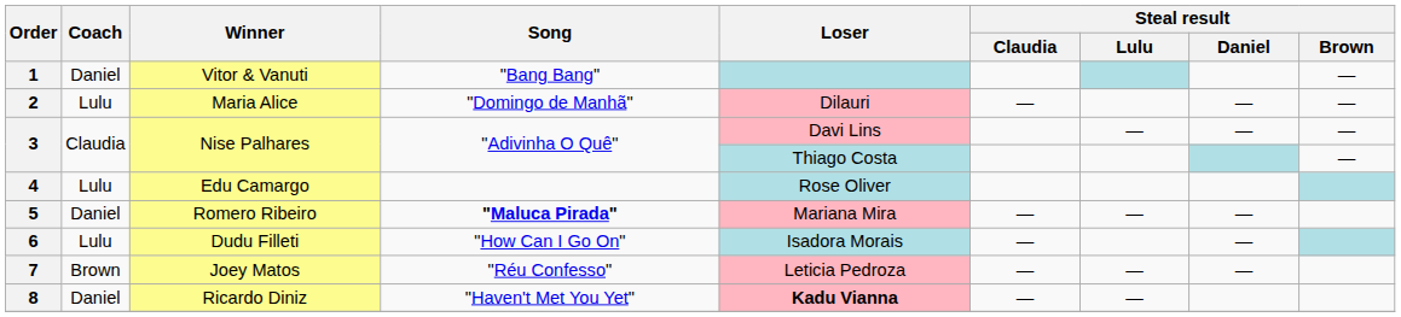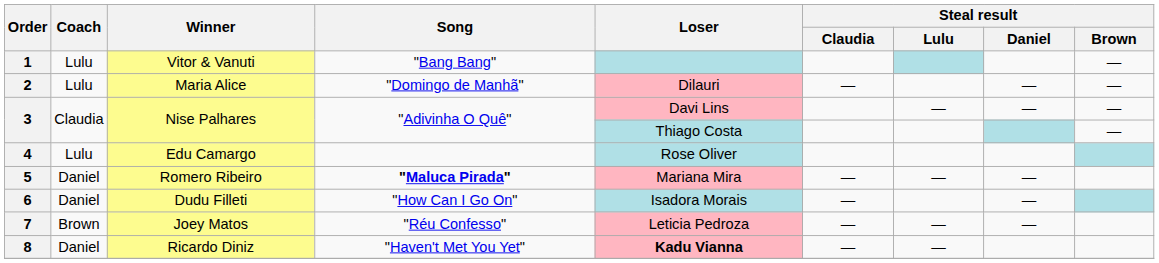 <table class="wikitable" style="text-align:center; width:100%;">
 <tr>
 <th rowspan=2 width="03.5%">Order</th>
 <th rowspan=2 width="03.5%">Coach</th>
 <th rowspan=2 width="18.5%">Winner</th>
 <th rowspan=2 width="25.0%">Song</th>
 <th rowspan=2 width="18.5%">Loser</th>
 <th colspan=4 width="32.0%">Steal result</th>
 </tr>
 <tr>
 <th width="8.0%">Claudia</th>
 <th width="8.0%">Lulu</th>
 <th width="8.0%">Daniel</th>
 <th width="8.0%">Brown</th>
 </tr>
 <tr>
 <th>1</th>
-<td>Daniel</td>
+<td>Lulu</td>
 <td bgcolor="FDFC8F">Vitor & Vanuti</td>
 <td>"<a href='#'>Bang Bang</a>"</td>
 <td bgcolor="B0E0E6"></td>
 <td><strong></strong></td>
 <td bgcolor="B0E0E6"><strong></strong></td>
 <td></td>
 <td>—</td>
 </tr>
 <tr>
 <th>2</th>
 <td>Lulu</td>
 <td bgcolor="FDFC8F">Maria Alice</td>
 <td>"<a href='#'>Domingo de Manhã</a>"</td>
 <td bgcolor="FFB6C1">Dilauri</td>
 <td>—</td>
 <td></td>
 <td>—</td>
 <td>—</td>
 </tr>
 <tr>
 <th rowspan=2>3</th>
 <td rowspan=2>Claudia</td>
 <td rowspan=2 bgcolor="FDFC8F">Nise Palhares</td>
 <td rowspan=2>"<a href='#'>Adivinha O Quê</a>"</td>
 <td bgcolor="FFB6C1">Davi Lins</td>
 <td></td>
 <td>—</td>
 <td>—</td>
 <td>—</td>
 </tr>
 <tr>
 <td bgcolor="B0E0E6">Thiago Costa</td>
 <td></td>
 <td><strong></strong></td>
 <td bgcolor="B0E0E6"><strong></strong></td>
 <td>—</td>
 </tr>
 <tr>
 <th>4</th>
 <td>Lulu</td>
 <td bgcolor="FDFC8F">Edu Camargo</td>
 <td></td>
 <td bgcolor="B0E0E6">Rose Oliver</td>
 <td><strong></strong></td>
 <td></td>
 <td><strong></strong></td>
 <td bgcolor="B0E0E6"><strong></strong></td>
 </tr>
 <tr>
 <th>5</th>
 <td>Daniel</td>
 <td bgcolor="FDFC8F">Romero Ribeiro</td>
 <td><strong>"<a href='#'>Maluca Pirada</a>"</strong></td>
 <td bgcolor="FFB6C1">Mariana Mira</td>
 <td>—</td>
 <td>—</td>
 <td>—</td>
 <td></td>
 </tr>
 <tr>
 <th>6</th>
-<td>Lulu</td>
+<td>Daniel</td>
 <td bgcolor="FDFC8F">Dudu Filleti</td>
 <td>"<a href='#'>How Can I Go On</a>"</td>
 <td bgcolor="B0E0E6">Isadora Morais</td>
 <td>—</td>
 <td></td>
 <td>—</td>
 <td bgcolor="B0E0E6"><strong></strong></td>
 </tr>
 <tr>
 <th>7</th>
 <td>Brown</td>
 <td bgcolor="FDFC8F">Joey Matos</td>
 <td>"<a href='#'>Réu Confesso</a>"</td>
 <td bgcolor="FFB6C1">Leticia Pedroza</td>
 <td>—</td>
 <td>—</td>
 <td>—</td>
 <td></td>
 </tr>
 <tr>
 <th>8</th>
 <td>Daniel</td>
 <td bgcolor="FDFC8F">Ricardo Diniz</td>
 <td>"<a href='#'>Haven't Met You Yet</a>"</td>
 <td bgcolor="FFB6C1"><strong>Kadu Vianna</strong></td>
 <td>—</td>
 <td>—</td>
 <td></td>
 <td></td>
 </tr>
 <tr>
 </tr>
 </table>
